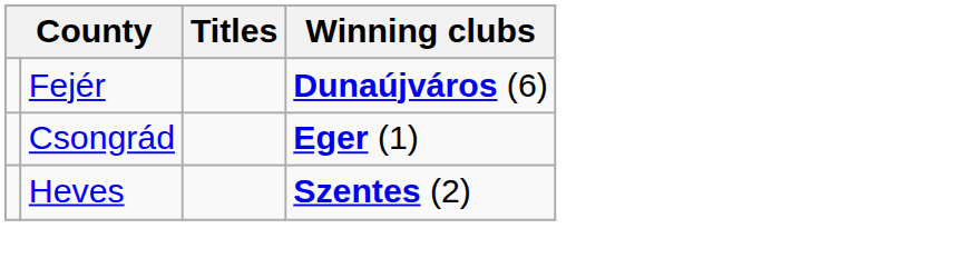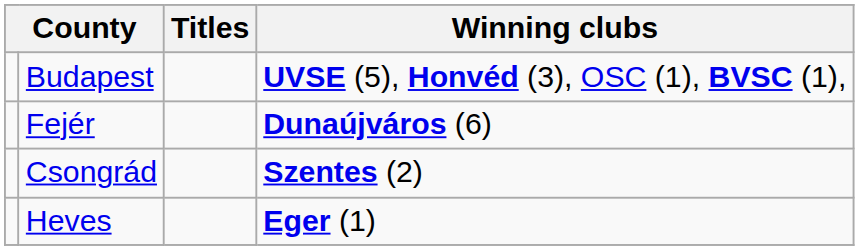 <table class="wikitable">
 <tr>
 <th colspan=2>County</th>
 <th>Titles</th>
 <th>Winning clubs</th>
+</tr>
+<tr>
+<td></td>
+<td><a href='#'>Budapest</a></td>
+<td></td>
+<td><strong><a href='#'>UVSE</a></strong> (5), <strong><a href='#'>Honvéd</a></strong> (3), <a href='#'>OSC</a> (1), <strong><a href='#'>BVSC</a></strong> (1),</td>
 </tr>
 <tr>
 <td align=center></td>
 <td><a href='#'>Fejér</a></td>
 <td></td>
 <td><strong><a href='#'>Dunaújváros</a></strong> (6)</td>
 </tr>
 <tr>
 <td align=center></td>
 <td><a href='#'>Csongrád</a></td>
 <td></td>
-<td><strong><a href='#'>Eger</a></strong> (1)</td>
+<td><strong><a href='#'>Szentes</a></strong> (2)</td>
 </tr>
 <tr>
 <td align=center></td>
 <td><a href='#'>Heves</a></td>
 <td></td>
-<td><strong><a href='#'>Szentes</a></strong> (2)</td>
+<td><strong><a href='#'>Eger</a></strong> (1)</td>
 </tr>
 </table>
